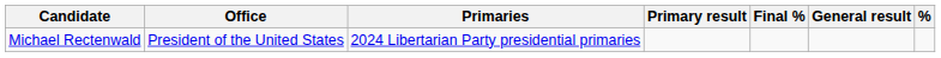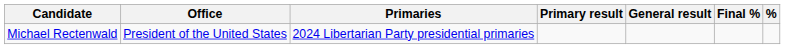 <table class="wikitable sortable">
 <tr>
 <th bgcolor="teal"><span>Candidate</span></th>
 <th bgcolor="teal"><span>Office</span></th>
 <th bgcolor="teal"><span>Primaries</span></th>
 <th bgcolor="teal"><span>Primary result</span></th>
+<th bgcolor="teal"><span>General result</span></th>
 <th bgcolor="teal">Final %</th>
-<th bgcolor="teal"><span>General result</span></th>
 <th bgcolor="teal"><span><abbr>%</abbr></span></th>
 </tr>
 <tr style="text-align:center;">
 <td><a href='#'>Michael Rectenwald</a></td>
 <td><a href='#'>President of the United States</a></td>
 <td><a href='#'>2024 Libertarian Party presidential primaries</a></td>
 <td></td>
 <td></td>
 <td></td>
 <td></td>
 </tr>
 </table>
